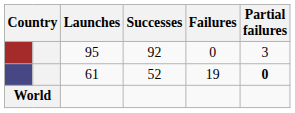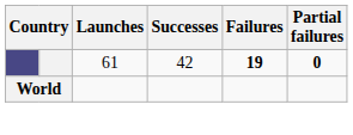 <table class="wikitable sortable" style="text-align:center;">
 <tr>
 <th scope=col colspan=2>Country</th>
 <th scope=col>Launches</th>
 <th scope=col>Successes</th>
 <th scope=col>Failures</th>
 <th scope=col>Partial<br>failures</th>
 </tr>
 <tr>
-<th scope=row style="background:brown;"></th>
-<th style="text-align:left;"></th>
-<td>95</td>
-<td>92</td>
-<td>0</td>
-<td>3</td>
-</tr>
-<tr>
 <th scope=row style="background:#484785;"></th>
 <th style="text-align:left;"></th>
 <td>61</td>
-<td>52</td>
-<td>19</td>
+<td>42</td>
+<td><strong>19</strong></td>
 <td><strong>0</strong></td>
 </tr>
 <tr>
 <th colspan="2">World</th>
 <td></td>
 <td></td>
 <td></td>
 <td></td>
 </tr>
 </table>
